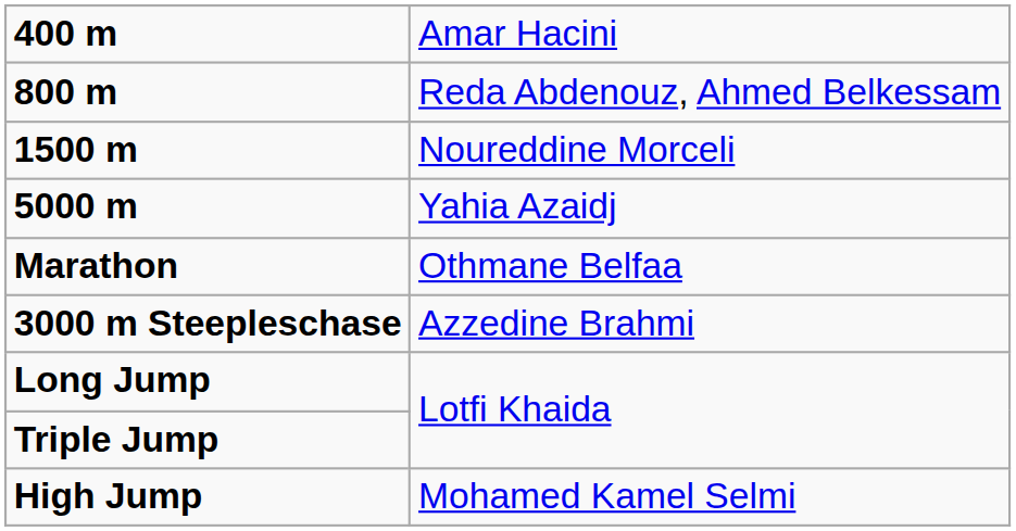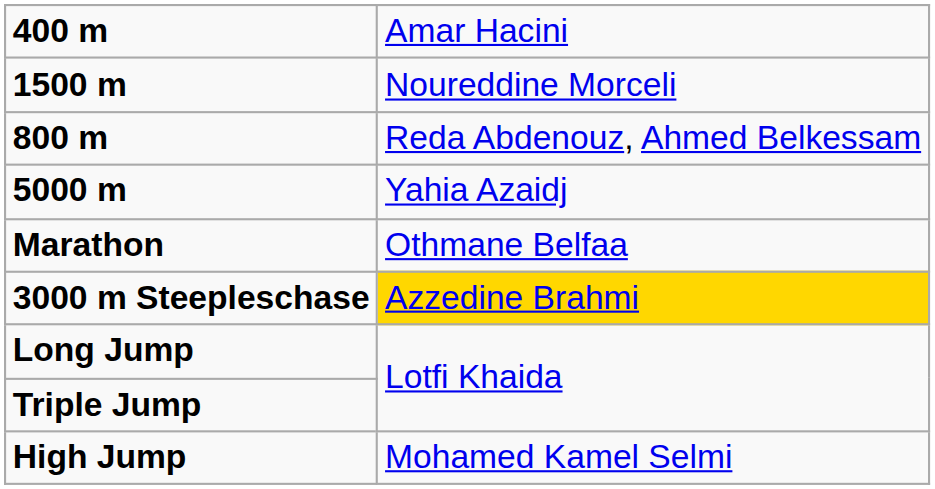 <table class="wikitable">
 <tr>
 <td><strong>400 m</strong></td>
 <td><a href='#'>Amar Hacini</a></td>
 </tr>
 <tr>
+<td><strong>1500 m</strong></td>
+<td><a href='#'>Noureddine Morceli</a></td>
+</tr>
+<tr>
 <td><strong>800 m</strong></td>
 <td><a href='#'>Reda Abdenouz</a>, <a href='#'>Ahmed Belkessam</a></td>
-</tr>
-<tr>
-<td><strong>1500 m</strong></td>
-<td><a href='#'>Noureddine Morceli</a></td>
 </tr>
 <tr>
 <td><strong>5000 m</strong></td>
 <td><a href='#'>Yahia Azaidj</a></td>
 </tr>
 <tr>
 <td><strong>Marathon</strong></td>
 <td><a href='#'>Othmane Belfaa</a></td>
 </tr>
 <tr>
 <td><strong>3000 m Steepleschase</strong></td>
-<td><a href='#'>Azzedine Brahmi</a></td>
+<td style="background: gold;"><a href='#'>Azzedine Brahmi</a></td>
 </tr>
 <tr>
 <td><strong>Long Jump</strong></td>
 <td rowspan=2><a href='#'>Lotfi Khaida</a></td>
 </tr>
 <tr>
 <td><strong>Triple Jump</strong></td>
 </tr>
 <tr>
 <td><strong>High Jump</strong></td>
 <td><a href='#'>Mohamed Kamel Selmi</a></td>
 </tr>
 </table>
